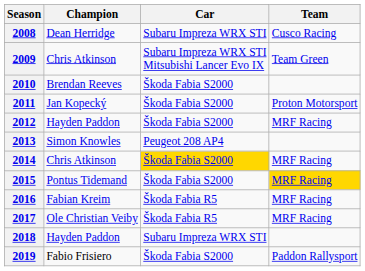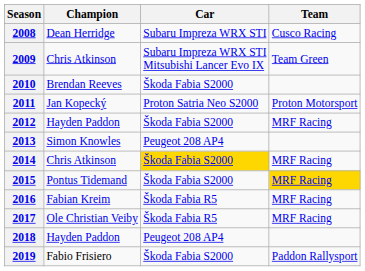 <table class="wikitable" style="font-size: 95%;">
 <tr>
 <th>Season</th>
 <th>Champion</th>
 <th>Car</th>
 <th>Team</th>
 </tr>
 <tr>
 <th><a href='#'>2008</a></th>
 <td> <a href='#'>Dean Herridge</a></td>
 <td><a href='#'>Subaru Impreza WRX STI</a></td>
 <td><a href='#'>Cusco Racing</a></td>
 </tr>
 <tr>
 <th><a href='#'>2009</a></th>
 <td> <a href='#'>Chris Atkinson</a></td>
 <td><a href='#'>Subaru Impreza WRX STI</a><br><a href='#'>Mitsubishi Lancer Evo IX</a></td>
 <td><a href='#'>Team Green</a></td>
 </tr>
 <tr>
 <th><a href='#'>2010</a></th>
 <td> <a href='#'>Brendan Reeves</a></td>
 <td><a href='#'>Škoda Fabia S2000</a></td>
 </tr>
 <tr>
 <th><a href='#'>2011</a></th>
 <td> <a href='#'>Jan Kopecký</a></td>
-<td><a href='#'>Škoda Fabia S2000</a></td>
+<td><a href='#'>Proton Satria Neo S2000</a></td>
 <td><a href='#'>Proton Motorsport</a></td>
 </tr>
 <tr>
 <th><a href='#'>2012</a></th>
 <td> <a href='#'>Hayden Paddon</a></td>
 <td><a href='#'>Škoda Fabia S2000</a></td>
 <td><a href='#'>MRF Racing</a></td>
 </tr>
 <tr>
 <th><a href='#'>2013</a></th>
 <td> <a href='#'>Simon Knowles</a></td>
 <td><a href='#'>Peugeot 208 AP4</a></td>
 </tr>
 <tr>
 <th><a href='#'>2014</a></th>
 <td> <a href='#'>Chris Atkinson</a></td>
 <td style="background: gold;"><a href='#'>Škoda Fabia S2000</a></td>
 <td><a href='#'>MRF Racing</a></td>
 </tr>
 <tr>
 <th><a href='#'>2015</a></th>
 <td> <a href='#'>Pontus Tidemand</a></td>
 <td><a href='#'>Škoda Fabia S2000</a></td>
 <td style="background: gold;"><a href='#'>MRF Racing</a></td>
 </tr>
 <tr>
 <th><a href='#'>2016</a></th>
 <td> <a href='#'>Fabian Kreim</a></td>
 <td><a href='#'>Škoda Fabia R5</a></td>
 <td><a href='#'>MRF Racing</a></td>
 </tr>
 <tr>
 <th><a href='#'>2017</a></th>
 <td> <a href='#'>Ole Christian Veiby</a></td>
 <td><a href='#'>Škoda Fabia R5</a></td>
 <td><a href='#'>MRF Racing</a></td>
 </tr>
 <tr>
 <th><a href='#'>2018</a></th>
 <td> <a href='#'>Hayden Paddon</a></td>
-<td><a href='#'>Subaru Impreza WRX STI</a></td>
+<td><a href='#'>Peugeot 208 AP4</a></td>
 </tr>
 <tr>
 <th><a href='#'>2019</a></th>
 <td> Fabio Frisiero</td>
 <td><a href='#'>Škoda Fabia S2000</a></td>
 <td><a href='#'>Paddon Rallysport</a></td>
 </tr>
 </table>
